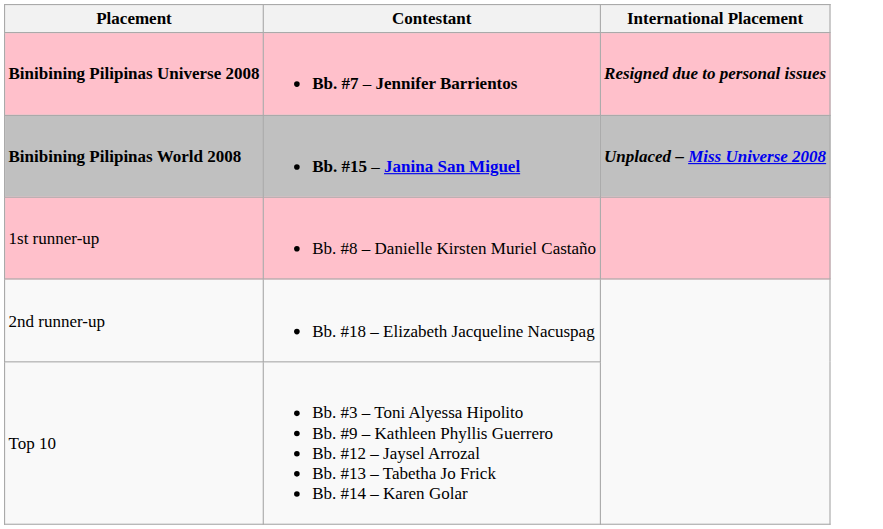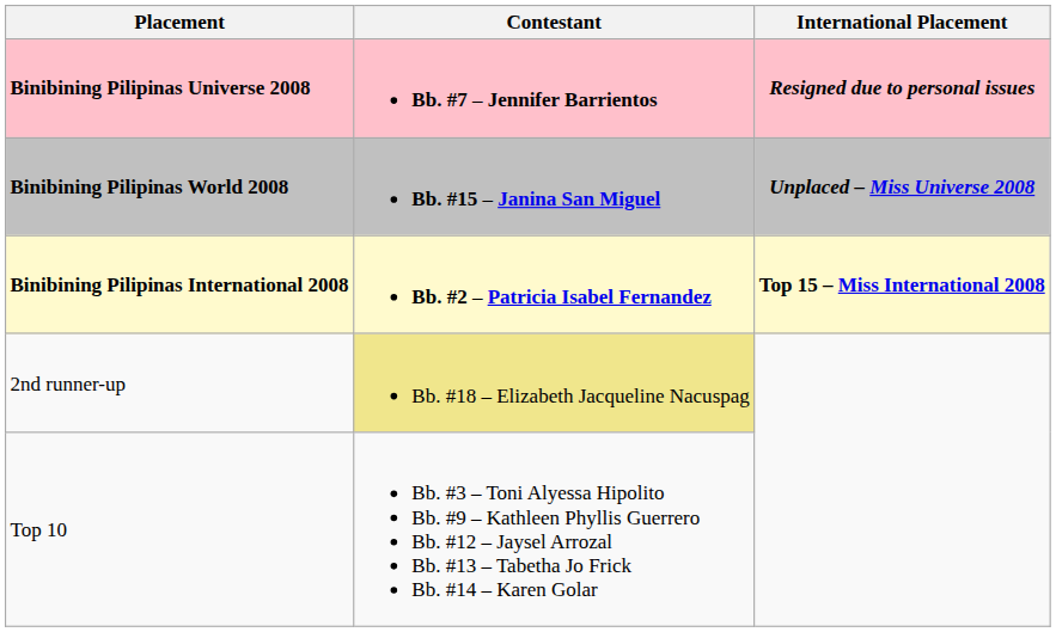 <table class="wikitable sortable" style="font-size: 95%;">
 <tr>
 <th>Placement</th>
 <th>Contestant</th>
 <th>International Placement</th>
 </tr>
 <tr style="background:pink;">
 <td><strong>Binibining Pilipinas Universe 2008</strong></td>
 <td><br><ul><li><strong>Bb. #7</strong> – <strong>Jennifer Barrientos</strong></li></ul></td>
 <td align=center><strong><em>Resigned due to personal issues</em></strong></td>
 </tr>
 <tr style="background:silver;">
 <td><strong>Binibining Pilipinas World 2008</strong></td>
 <td><br><ul><li><strong>Bb. #15</strong> – <strong><a href='#'>Janina San Miguel</a></strong></li></ul></td>
 <td align=center><strong><em>Unplaced – <a href='#'>Miss Universe 2008</a></em></strong></td>
 </tr>
-<tr style="background:pink;">
-<td>1st runner-up</td>
-<td><br><ul><li>Bb. #8 – Danielle Kirsten Muriel Castaño </li></ul></td>
-<td></td>
+<tr style="background:#FFFACD;">
+<td><strong>Binibining Pilipinas International 2008</strong></td>
+<td><br><ul><li><strong>Bb. #2</strong> – <strong><a href='#'>Patricia Isabel Fernandez</a></strong></li></ul></td>
+<td align=center><strong> Top 15 – <a href='#'>Miss International 2008</a></strong></td>
 </tr>
 <tr>
 <td>2nd runner-up</td>
-<td><br><ul><li>Bb. #18 – Elizabeth Jacqueline Nacuspag</li></ul></td>
+<td style="background: khaki;"><br><ul><li>Bb. #18 – Elizabeth Jacqueline Nacuspag</li></ul></td>
 </tr>
 <tr>
 <td>Top 10</td>
 <td><br><ul><li>Bb. #3 – Toni Alyessa Hipolito</li><li>Bb. #9 – Kathleen Phyllis Guerrero</li><li>Bb. #12 – Jaysel Arrozal</li><li>Bb. #13 – Tabetha Jo Frick</li><li>Bb. #14 – Karen Golar</li></ul></td>
 </tr>
 </table>
